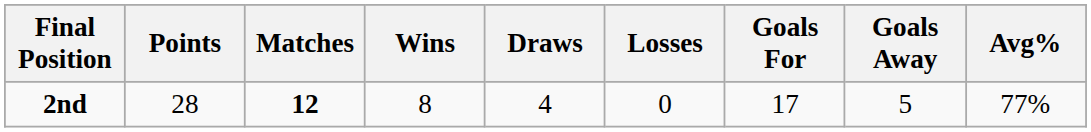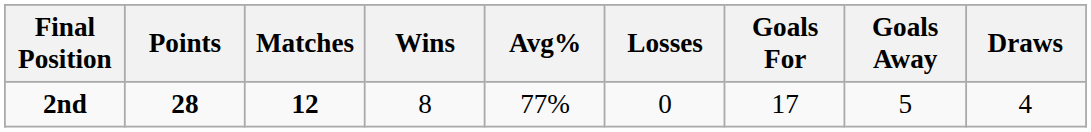 <table class="wikitable" style="font-size: 95%; text-align: center;">
 <tr>
 <th width=60>Final Position</th>
 <th width=60>Points</th>
 <th width=60>Matches</th>
 <th width=60>Wins</th>
-<th width=60>Draws</th>
+<th width=60>Avg%</th>
 <th width=60>Losses</th>
 <th width=60>Goals For</th>
 <th width=60>Goals Away</th>
-<th width=60>Avg%</th>
+<th width=60>Draws</th>
 </tr>
 <tr>
 <td><strong>2nd</strong></td>
-<td>28</td>
+<td><strong>28</strong></td>
 <td><strong>12</strong></td>
 <td>8</td>
-<td>4</td>
+<td>77%</td>
 <td>0</td>
 <td>17</td>
 <td>5</td>
-<td>77%</td>
+<td>4</td>
 </tr>
 </table>
